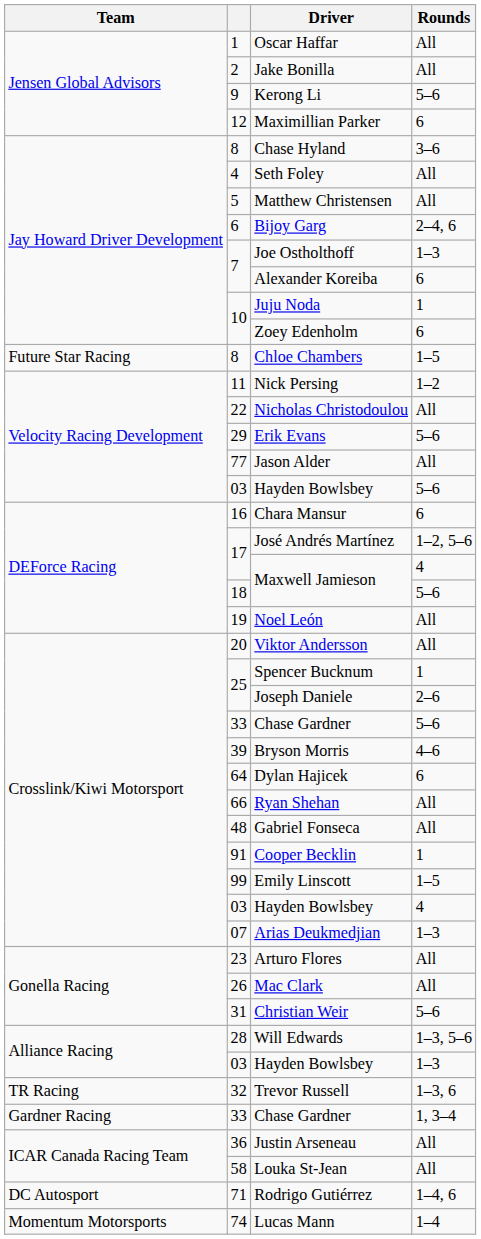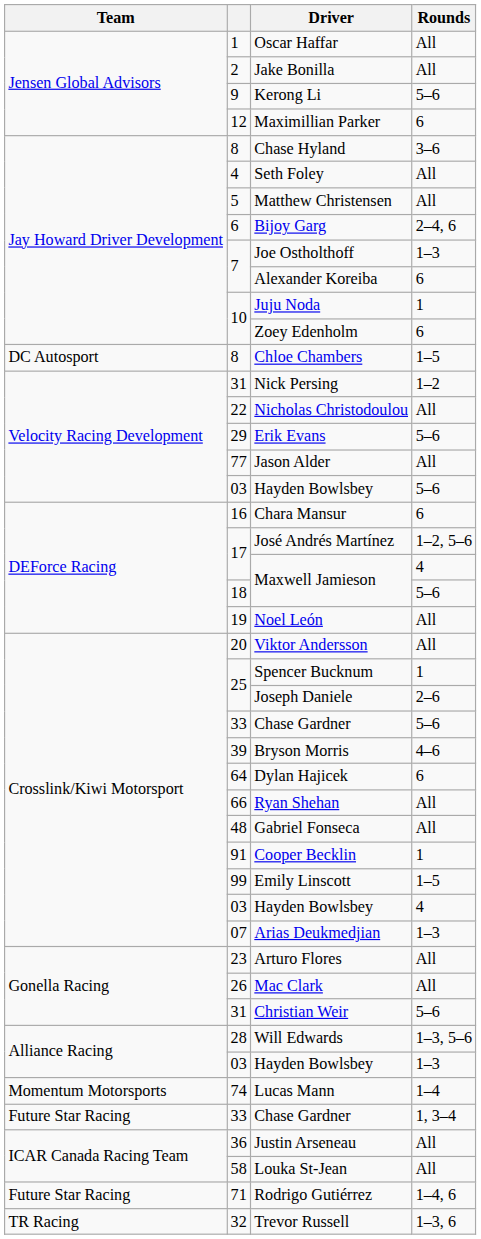 <table class="wikitable" style="font-size: 87%;">
 <tr>
 <th>Team</th>
 <th></th>
 <th>Driver</th>
 <th>Rounds</th>
 </tr>
 <tr>
 <td rowspan=4> <a href='#'>Jensen Global Advisors</a></td>
 <td>1</td>
 <td> Oscar Haffar</td>
 <td>All</td>
 </tr>
 <tr>
 <td>2</td>
 <td> Jake Bonilla</td>
 <td>All</td>
 </tr>
 <tr>
 <td>9</td>
 <td> Kerong Li</td>
 <td>5–6</td>
 </tr>
 <tr>
 <td>12</td>
 <td> Maximillian Parker</td>
 <td>6</td>
 </tr>
 <tr>
 <td rowspan=8> <a href='#'>Jay Howard Driver Development</a></td>
 <td>8</td>
 <td> Chase Hyland</td>
 <td>3–6</td>
 </tr>
 <tr>
 <td>4</td>
 <td> Seth Foley</td>
 <td>All</td>
 </tr>
 <tr>
 <td>5</td>
 <td> Matthew Christensen</td>
 <td>All</td>
 </tr>
 <tr>
 <td>6</td>
 <td> <a href='#'>Bijoy Garg</a></td>
 <td>2–4, 6</td>
 </tr>
 <tr>
 <td rowspan=2>7</td>
 <td> Joe Ostholthoff</td>
 <td>1–3</td>
 </tr>
 <tr>
 <td> Alexander Koreiba</td>
 <td>6</td>
 </tr>
 <tr>
 <td rowspan=2>10</td>
 <td> <a href='#'>Juju Noda</a></td>
 <td>1</td>
 </tr>
 <tr>
 <td> Zoey Edenholm</td>
 <td>6</td>
 </tr>
 <tr>
-<td> Future Star Racing</td>
+<td> DC Autosport</td>
 <td>8</td>
 <td> <a href='#'>Chloe Chambers</a></td>
 <td>1–5</td>
 </tr>
 <tr>
 <td rowspan=5> <a href='#'>Velocity Racing Development</a></td>
-<td>11</td>
+<td>31</td>
 <td> Nick Persing</td>
 <td>1–2</td>
 </tr>
 <tr>
 <td>22</td>
 <td> <a href='#'>Nicholas Christodoulou</a></td>
 <td>All</td>
 </tr>
 <tr>
 <td>29</td>
 <td> <a href='#'>Erik Evans</a></td>
 <td>5–6</td>
 </tr>
 <tr>
 <td>77</td>
 <td> Jason Alder</td>
 <td>All</td>
 </tr>
 <tr>
 <td>03</td>
 <td> Hayden Bowlsbey</td>
 <td>5–6</td>
 </tr>
 <tr>
 <td rowspan=5> <a href='#'>DEForce Racing</a></td>
 <td>16</td>
 <td> Chara Mansur</td>
 <td>6</td>
 </tr>
 <tr>
 <td rowspan=2>17</td>
 <td> José Andrés Martínez</td>
 <td>1–2, 5–6</td>
 </tr>
 <tr>
 <td rowspan=2> Maxwell Jamieson</td>
 <td>4</td>
 </tr>
 <tr>
 <td>18</td>
 <td>5–6</td>
 </tr>
 <tr>
 <td>19</td>
 <td> <a href='#'>Noel León</a></td>
 <td>All</td>
 </tr>
 <tr>
 <td rowspan=12> Crosslink/Kiwi Motorsport</td>
 <td>20</td>
 <td> <a href='#'>Viktor Andersson</a></td>
 <td>All</td>
 </tr>
 <tr>
 <td rowspan=2>25</td>
 <td> Spencer Bucknum</td>
 <td>1</td>
 </tr>
 <tr>
 <td> Joseph Daniele</td>
 <td>2–6</td>
 </tr>
 <tr>
 <td>33</td>
 <td> Chase Gardner</td>
 <td>5–6</td>
 </tr>
 <tr>
 <td>39</td>
 <td> Bryson Morris</td>
 <td>4–6</td>
 </tr>
 <tr>
 <td>64</td>
 <td> Dylan Hajicek</td>
 <td>6</td>
 </tr>
 <tr>
 <td>66</td>
 <td> <a href='#'>Ryan Shehan</a></td>
 <td>All</td>
 </tr>
 <tr>
 <td>48</td>
 <td> Gabriel Fonseca</td>
 <td>All</td>
 </tr>
 <tr>
 <td>91</td>
 <td> <a href='#'>Cooper Becklin</a></td>
 <td>1</td>
 </tr>
 <tr>
 <td>99</td>
 <td> Emily Linscott</td>
 <td>1–5</td>
 </tr>
 <tr>
 <td>03</td>
 <td> Hayden Bowlsbey</td>
 <td>4</td>
 </tr>
 <tr>
 <td>07</td>
 <td> <a href='#'>Arias Deukmedjian</a></td>
 <td>1–3</td>
 </tr>
 <tr>
 <td rowspan=3> Gonella Racing</td>
 <td>23</td>
 <td> Arturo Flores</td>
 <td>All</td>
 </tr>
 <tr>
 <td>26</td>
 <td> <a href='#'>Mac Clark</a></td>
 <td>All</td>
 </tr>
 <tr>
 <td>31</td>
 <td> <a href='#'>Christian Weir</a></td>
 <td>5–6</td>
 </tr>
 <tr>
 <td rowspan=2> Alliance Racing</td>
 <td>28</td>
 <td> Will Edwards</td>
 <td>1–3, 5–6</td>
 </tr>
 <tr>
 <td>03</td>
 <td> Hayden Bowlsbey</td>
 <td>1–3</td>
 </tr>
 <tr>
-<td> TR Racing</td>
-<td>32</td>
-<td> Trevor Russell</td>
-<td>1–3, 6</td>
+<td> Momentum Motorsports</td>
+<td>74</td>
+<td> Lucas Mann</td>
+<td>1–4</td>
 </tr>
 <tr>
-<td> Gardner Racing</td>
+<td> Future Star Racing</td>
 <td>33</td>
 <td> Chase Gardner</td>
 <td>1, 3–4</td>
 </tr>
 <tr>
 <td rowspan=2> ICAR Canada Racing Team</td>
 <td>36</td>
 <td> Justin Arseneau</td>
 <td>All</td>
 </tr>
 <tr>
 <td>58</td>
 <td> Louka St-Jean</td>
 <td>All</td>
 </tr>
 <tr>
-<td> DC Autosport</td>
+<td> Future Star Racing</td>
 <td>71</td>
 <td> Rodrigo Gutiérrez</td>
 <td>1–4, 6</td>
 </tr>
 <tr>
-<td> Momentum Motorsports</td>
-<td>74</td>
-<td> Lucas Mann</td>
-<td>1–4</td>
+<td> TR Racing</td>
+<td>32</td>
+<td> Trevor Russell</td>
+<td>1–3, 6</td>
 </tr>
 </table>
